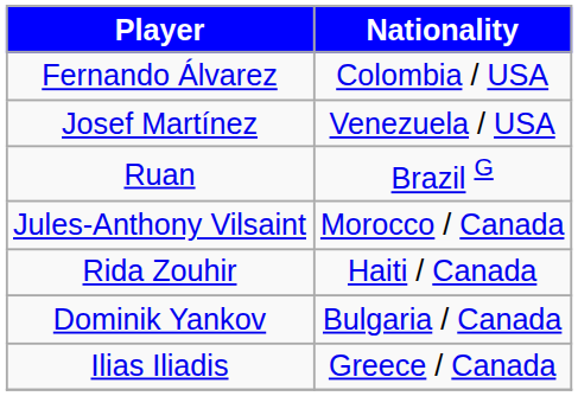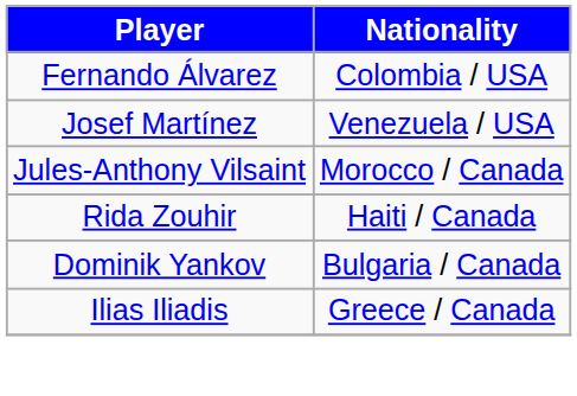 <table class="wikitable" style="text-align:center; margin-left:1em; font-size:85%;">
 <tr>
 <th style="background:#00f; color:white; text-align:center;">Player</th>
 <th style="background:#00f; color:white; text-align:center;">Nationality</th>
 </tr>
 <tr>
 <td><a href='#'>Fernando Álvarez</a></td>
 <td> <a href='#'>Colombia</a> /  <a href='#'>USA</a></td>
 </tr>
 <tr>
 <td><a href='#'>Josef Martínez</a></td>
 <td> <a href='#'>Venezuela</a> /  <a href='#'>USA</a></td>
-</tr>
-<tr>
-<td><a href='#'>Ruan</a></td>
-<td> <a href='#'>Brazil</a> <sup><a href='#'>G</a></sup></td>
 </tr>
 <tr>
 <td><a href='#'>Jules-Anthony Vilsaint</a></td>
 <td> <a href='#'>Morocco</a> /  <a href='#'>Canada</a></td>
 </tr>
 <tr>
 <td><a href='#'>Rida Zouhir</a></td>
 <td> <a href='#'>Haiti</a> /  <a href='#'>Canada</a></td>
 </tr>
 <tr>
 <td><a href='#'>Dominik Yankov</a></td>
 <td> <a href='#'>Bulgaria</a> /  <a href='#'>Canada</a></td>
 </tr>
 <tr>
 <td><a href='#'>Ilias Iliadis</a></td>
 <td> <a href='#'>Greece</a> /  <a href='#'>Canada</a></td>
 </tr>
 <tr>
 </tr>
 </table>
